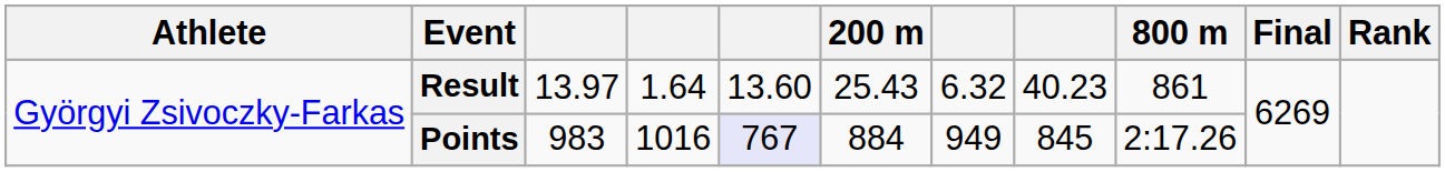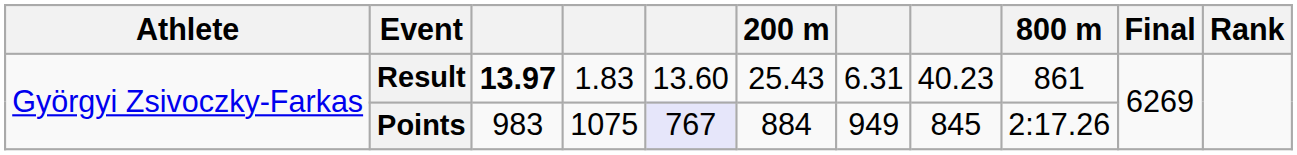 <table class="wikitable" style="font-size:90%">
 <tr>
 <th>Athlete</th>
 <th>Event</th>
 <th></th>
 <th></th>
 <th></th>
 <th>200 m</th>
 <th></th>
 <th></th>
 <th>800 m</th>
 <th>Final</th>
 <th>Rank</th>
 </tr>
 <tr align=center>
 <td rowspan=2 align=left><a href='#'>Györgyi Zsivoczky-Farkas</a></td>
 <th style="font-size:95%">Result</th>
-<td>13.97</td>
-<td>1.64</td>
+<td><strong>13.97</strong></td>
+<td>1.83</td>
 <td>13.60</td>
 <td>25.43</td>
-<td>6.32</td>
+<td>6.31</td>
 <td>40.23</td>
 <td>861</td>
 <td rowspan=2>6269</td>
 <td rowspan=2></td>
 </tr>
 <tr align=center>
 <th style="font-size:95%">Points</th>
 <td>983</td>
-<td>1016</td>
+<td>1075</td>
 <td style="background: lavender;">767</td>
 <td>884</td>
 <td>949</td>
 <td>845</td>
 <td>2:17.26</td>
 </tr>
 </table>
